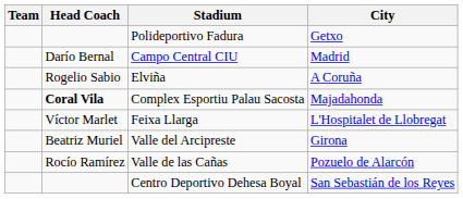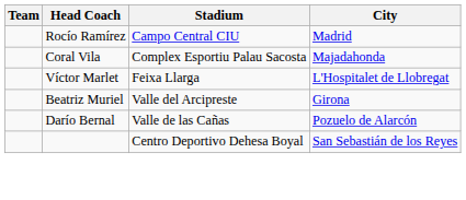 <table class="wikitable sortable">
 <tr>
 <th>Team</th>
 <th>Head Coach</th>
 <th>Stadium</th>
 <th>City</th>
 </tr>
 <tr>
 <td></td>
-<td></td>
-<td>Polideportivo Fadura</td>
-<td><a href='#'>Getxo</a></td>
-</tr>
-<tr>
-<td></td>
-<td>Darío Bernal</td>
+<td>Rocío Ramírez</td>
 <td><a href='#'>Campo Central CIU</a></td>
 <td><a href='#'>Madrid</a></td>
 </tr>
 <tr>
 <td></td>
-<td>Rogelio Sabio</td>
-<td>Elviña</td>
-<td><a href='#'>A Coruña</a></td>
-</tr>
-<tr>
-<td></td>
-<td><strong>Coral Vila</strong></td>
+<td>Coral Vila</td>
 <td>Complex Esportiu Palau Sacosta</td>
 <td><a href='#'>Majadahonda</a></td>
 </tr>
 <tr>
 <td></td>
 <td>Víctor Marlet</td>
 <td>Feixa Llarga</td>
 <td><a href='#'>L'Hospitalet de Llobregat</a></td>
 </tr>
 <tr>
 <td></td>
 <td>Beatriz Muriel</td>
 <td>Valle del Arcipreste</td>
 <td><a href='#'>Girona</a></td>
 </tr>
 <tr>
 <td></td>
-<td>Rocío Ramírez</td>
+<td>Darío Bernal</td>
 <td>Valle de las Cañas</td>
 <td><a href='#'>Pozuelo de Alarcón</a></td>
 </tr>
 <tr>
 <td></td>
 <td></td>
 <td>Centro Deportivo Dehesa Boyal</td>
 <td><a href='#'>San Sebastián de los Reyes</a></td>
 </tr>
 </table>
